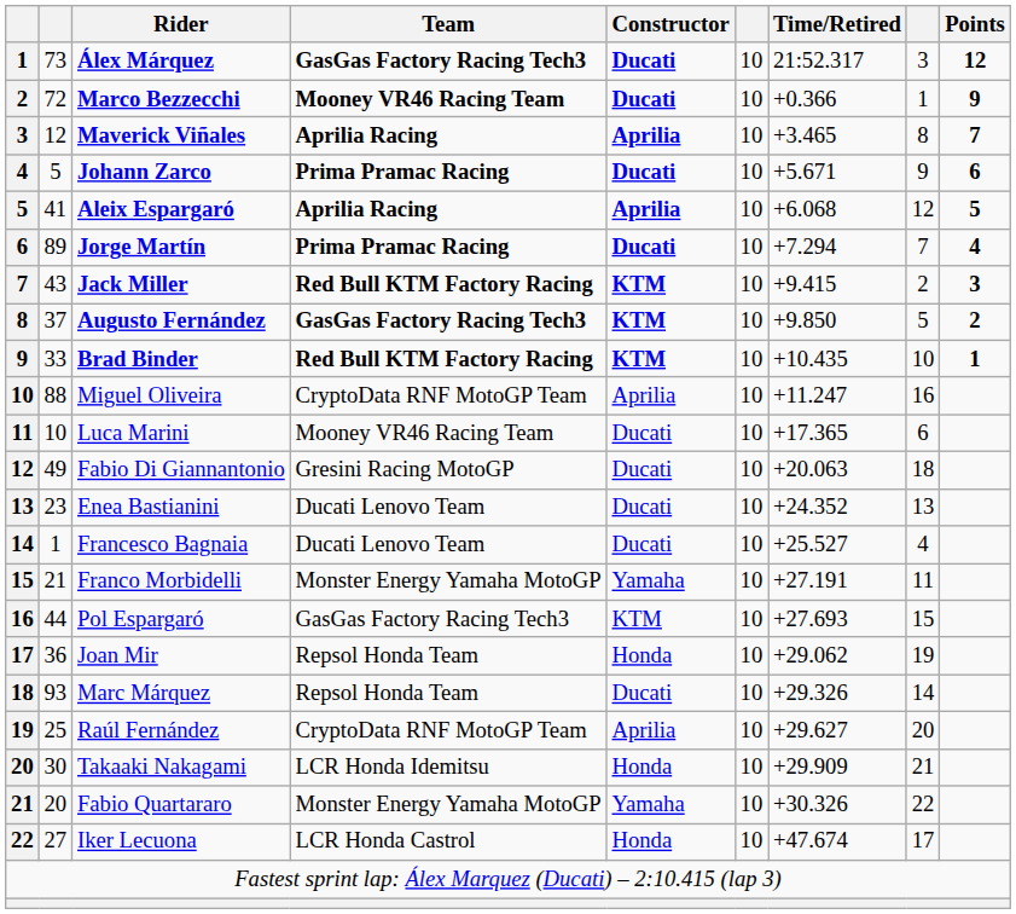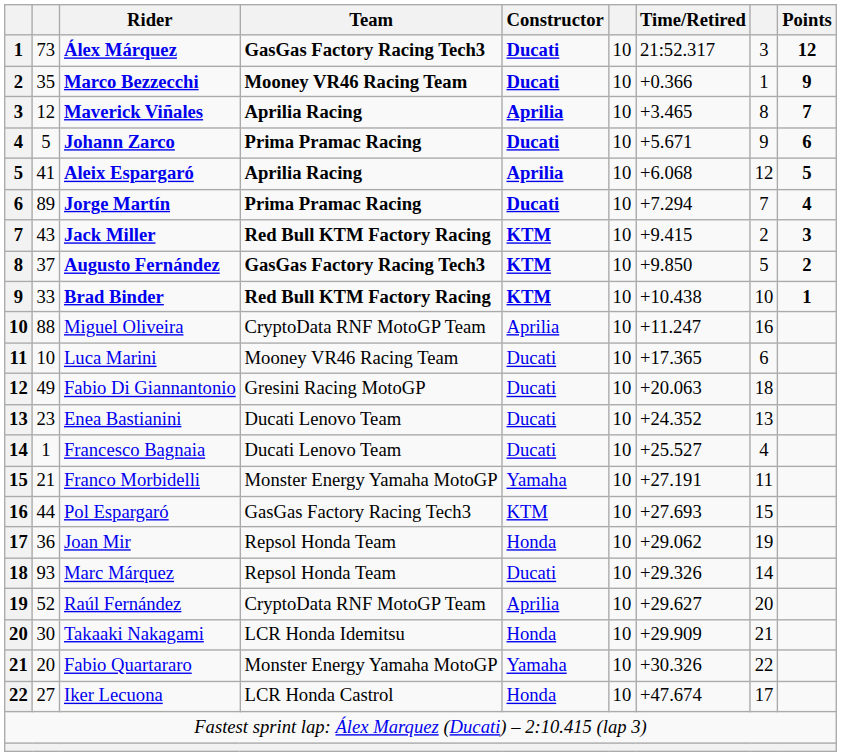 <table class="wikitable sortable" style="font-size: 85%;">
 <tr>
 <th scope="col"></th>
 <th scope="col"></th>
 <th scope="col">Rider</th>
 <th scope="col">Team</th>
 <th scope="col">Constructor</th>
 <th scope="col" class="unsortable"></th>
 <th scope="col" class="unsortable">Time/Retired</th>
 <th scope="col"></th>
 <th scope="col">Points</th>
 </tr>
 <tr>
 <th scope="row">1</th>
 <td align="center">73</td>
 <td data-sort-value="marqa"> <strong><a href='#'>Álex Márquez</a></strong></td>
 <td><strong>GasGas Factory Racing Tech3</strong></td>
 <td><strong><a href='#'>Ducati</a></strong></td>
 <td>10</td>
 <td>21:52.317</td>
 <td align="center">3</td>
 <td align="center"><strong>12</strong></td>
 </tr>
 <tr>
 <th scope="row">2</th>
-<td align="center">72</td>
+<td align="center">35</td>
 <td data-sort-value="bez"> <strong><a href='#'>Marco Bezzecchi</a></strong></td>
 <td><strong>Mooney VR46 Racing Team</strong></td>
 <td><strong><a href='#'>Ducati</a></strong></td>
 <td>10</td>
 <td>+0.366</td>
 <td align="center">1</td>
 <td align="center"><strong>9</strong></td>
 </tr>
 <tr>
 <th scope="row">3</th>
 <td align="center">12</td>
 <td data-sort-value="vin"> <strong><a href='#'>Maverick Viñales</a></strong></td>
 <td><strong>Aprilia Racing</strong></td>
 <td><strong><a href='#'>Aprilia</a></strong></td>
 <td>10</td>
 <td>+3.465</td>
 <td align="center">8</td>
 <td align="center"><strong>7</strong></td>
 </tr>
 <tr>
 <th scope="row">4</th>
 <td align="center">5</td>
 <td data-sort-value="zar"> <strong><a href='#'>Johann Zarco</a></strong></td>
 <td><strong>Prima Pramac Racing</strong></td>
 <td><strong><a href='#'>Ducati</a></strong></td>
 <td>10</td>
 <td>+5.671</td>
 <td align="center">9</td>
 <td align="center"><strong>6</strong></td>
 </tr>
 <tr>
 <th scope="row">5</th>
 <td align="center">41</td>
 <td data-sort-value="espa"> <strong><a href='#'>Aleix Espargaró</a></strong></td>
 <td><strong>Aprilia Racing</strong></td>
 <td><strong><a href='#'>Aprilia</a></strong></td>
 <td>10</td>
 <td>+6.068</td>
 <td align="center">12</td>
 <td align="center"><strong>5</strong></td>
 </tr>
 <tr>
 <th scope="row">6</th>
 <td align="center">89</td>
 <td data-sort-value="mart"> <strong><a href='#'>Jorge Martín</a></strong></td>
 <td><strong>Prima Pramac Racing</strong></td>
 <td><strong><a href='#'>Ducati</a></strong></td>
 <td>10</td>
 <td>+7.294</td>
 <td align="center">7</td>
 <td align="center"><strong>4</strong></td>
 </tr>
 <tr>
 <th scope="row">7</th>
 <td align="center">43</td>
 <td data-sort-value="mil"> <strong><a href='#'>Jack Miller</a></strong></td>
 <td><strong>Red Bull KTM Factory Racing</strong></td>
 <td><strong><a href='#'>KTM</a></strong></td>
 <td>10</td>
 <td>+9.415</td>
 <td align="center">2</td>
 <td align="center"><strong>3</strong></td>
 </tr>
 <tr>
 <th scope="row">8</th>
 <td align="center">37</td>
 <td data-sort-value="fera"> <strong><a href='#'>Augusto Fernández</a></strong></td>
 <td><strong>GasGas Factory Racing Tech3</strong></td>
 <td><strong><a href='#'>KTM</a></strong></td>
 <td>10</td>
 <td>+9.850</td>
 <td align="center">5</td>
 <td align="center"><strong>2</strong></td>
 </tr>
 <tr>
 <th scope="row">9</th>
 <td align="center">33</td>
 <td data-sort-value="bin"> <strong><a href='#'>Brad Binder</a></strong></td>
 <td><strong>Red Bull KTM Factory Racing</strong></td>
 <td><strong><a href='#'>KTM</a></strong></td>
 <td>10</td>
-<td>+10.435</td>
+<td>+10.438</td>
 <td align="center">10</td>
 <td align="center"><strong>1</strong></td>
 </tr>
 <tr>
 <th scope="row">10</th>
 <td align="center">88</td>
 <td data-sort-value="oli"> <a href='#'>Miguel Oliveira</a></td>
 <td>CryptoData RNF MotoGP Team</td>
 <td><a href='#'>Aprilia</a></td>
 <td>10</td>
 <td>+11.247</td>
 <td align="center">16</td>
 <td></td>
 </tr>
 <tr>
 <th scope="row">11</th>
 <td align="center">10</td>
 <td data-sort-value="mari"> <a href='#'>Luca Marini</a></td>
 <td>Mooney VR46 Racing Team</td>
 <td><a href='#'>Ducati</a></td>
 <td>10</td>
 <td>+17.365</td>
 <td align="center">6</td>
 <td></td>
 </tr>
 <tr>
 <th scope="row">12</th>
 <td align="center">49</td>
 <td data-sort-value="dig"> <a href='#'>Fabio Di Giannantonio</a></td>
 <td>Gresini Racing MotoGP</td>
 <td><a href='#'>Ducati</a></td>
 <td>10</td>
 <td>+20.063</td>
 <td align="center">18</td>
 <td></td>
 </tr>
 <tr>
 <th scope="row">13</th>
 <td align="center">23</td>
 <td data-sort-value="bas"> <a href='#'>Enea Bastianini</a></td>
 <td>Ducati Lenovo Team</td>
 <td><a href='#'>Ducati</a></td>
 <td>10</td>
 <td>+24.352</td>
 <td align="center">13</td>
 <td></td>
 </tr>
 <tr>
 <th scope="row">14</th>
 <td align="center">1</td>
 <td data-sort-value="bag"> <a href='#'>Francesco Bagnaia</a></td>
 <td>Ducati Lenovo Team</td>
 <td><a href='#'>Ducati</a></td>
 <td>10</td>
 <td>+25.527</td>
 <td align="center">4</td>
 <td></td>
 </tr>
 <tr>
 <th scope="row">15</th>
 <td align="center">21</td>
 <td data-sort-value="mor"> <a href='#'>Franco Morbidelli</a></td>
 <td>Monster Energy Yamaha MotoGP</td>
 <td><a href='#'>Yamaha</a></td>
 <td>10</td>
 <td>+27.191</td>
 <td align="center">11</td>
 <td></td>
 </tr>
 <tr>
 <th scope="row">16</th>
 <td align="center">44</td>
 <td data-sort-value="espp"> <a href='#'>Pol Espargaró</a></td>
 <td>GasGas Factory Racing Tech3</td>
 <td><a href='#'>KTM</a></td>
 <td>10</td>
 <td>+27.693</td>
 <td align="center">15</td>
 <td></td>
 </tr>
 <tr>
 <th scope="row">17</th>
 <td align="center">36</td>
 <td data-sort-value="mir"> <a href='#'>Joan Mir</a></td>
 <td>Repsol Honda Team</td>
 <td><a href='#'>Honda</a></td>
 <td>10</td>
 <td>+29.062</td>
 <td align="center">19</td>
 <td></td>
 </tr>
 <tr>
 <th scope="row">18</th>
 <td align="center">93</td>
 <td data-sort-value="marqm"> <a href='#'>Marc Márquez</a></td>
 <td>Repsol Honda Team</td>
 <td><a href='#'>Ducati</a></td>
 <td>10</td>
 <td>+29.326</td>
 <td align="center">14</td>
 <td></td>
 </tr>
 <tr>
 <th scope="row">19</th>
-<td align="center">25</td>
+<td align="center">52</td>
 <td data-sort-value="ferr"> <a href='#'>Raúl Fernández</a></td>
 <td>CryptoData RNF MotoGP Team</td>
 <td><a href='#'>Aprilia</a></td>
 <td>10</td>
 <td>+29.627</td>
 <td align="center">20</td>
 <td></td>
 </tr>
 <tr>
 <th scope="row">20</th>
 <td align="center">30</td>
 <td data-sort-value="nak"> <a href='#'>Takaaki Nakagami</a></td>
 <td>LCR Honda Idemitsu</td>
 <td><a href='#'>Honda</a></td>
 <td>10</td>
 <td>+29.909</td>
 <td align="center">21</td>
 <td></td>
 </tr>
 <tr>
 <th scope="row">21</th>
 <td align="center">20</td>
 <td data-sort-value="qua"> <a href='#'>Fabio Quartararo</a></td>
 <td>Monster Energy Yamaha MotoGP</td>
 <td><a href='#'>Yamaha</a></td>
 <td>10</td>
 <td>+30.326</td>
 <td align="center">22</td>
 <td></td>
 </tr>
 <tr>
 <th scope="row">22</th>
 <td align="center">27</td>
 <td data-sort-value="lec"> <a href='#'>Iker Lecuona</a></td>
 <td>LCR Honda Castrol</td>
 <td><a href='#'>Honda</a></td>
 <td>10</td>
 <td>+47.674</td>
 <td align="center">17</td>
 <td></td>
 </tr>
 <tr class="sortbottom">
 <td colspan="9" style="text-align:center"><em>Fastest sprint lap:  <a href='#'>Álex Marquez</a> (<a href='#'>Ducati</a>) – 2:10.415 (lap 3)</em></td>
 </tr>
 <tr class="sortbottom">
 <th colspan=9></th>
 </tr>
 </table>
